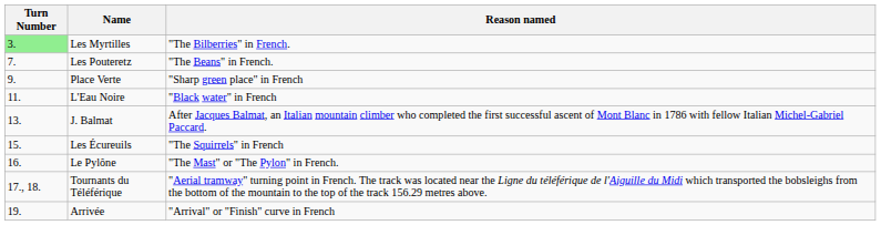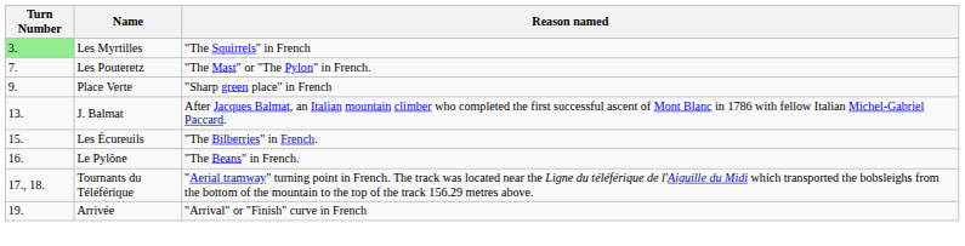 <table class="wikitable">
 <tr>
 <th>Turn Number</th>
 <th>Name</th>
 <th>Reason named</th>
 </tr>
 <tr>
 <td style="background: lightgreen;">3.</td>
 <td>Les Myrtilles</td>
-<td>"The <a href='#'>Bilberries</a>" in <a href='#'>French</a>.</td>
+<td>"The <a href='#'>Squirrels</a>" in French</td>
 </tr>
 <tr>
 <td>7.</td>
 <td>Les Pouteretz</td>
-<td>"The <a href='#'>Beans</a>" in French.</td>
+<td>"The <a href='#'>Mast</a>" or "The <a href='#'>Pylon</a>" in French.</td>
 </tr>
 <tr>
 <td>9.</td>
 <td>Place Verte</td>
 <td>"Sharp <a href='#'>green</a> place" in French</td>
-</tr>
-<tr>
-<td>11.</td>
-<td>L'Eau Noire</td>
-<td>"<a href='#'>Black</a> <a href='#'>water</a>" in French</td>
 </tr>
 <tr>
 <td>13.</td>
 <td>J. Balmat</td>
 <td>After <a href='#'>Jacques Balmat</a>, an <a href='#'>Italian</a> <a href='#'>mountain</a> <a href='#'>climber</a> who completed the first successful ascent of <a href='#'>Mont Blanc</a> in 1786 with fellow Italian <a href='#'>Michel-Gabriel Paccard</a>.</td>
 </tr>
 <tr>
 <td>15.</td>
 <td>Les Écureuils</td>
-<td>"The <a href='#'>Squirrels</a>" in French</td>
+<td>"The <a href='#'>Bilberries</a>" in <a href='#'>French</a>.</td>
 </tr>
 <tr>
 <td>16.</td>
 <td>Le Pylône</td>
-<td>"The <a href='#'>Mast</a>" or "The <a href='#'>Pylon</a>" in French.</td>
+<td>"The <a href='#'>Beans</a>" in French.</td>
 </tr>
 <tr>
 <td>17., 18.</td>
 <td>Tournants du Téléférique</td>
 <td>"<a href='#'>Aerial tramway</a>" turning point in French. The track was located near the <em>Ligne du téléférique de l'<a href='#'>Aiguille du Midi</a></em> which transported the bobsleighs from the bottom of the mountain to the top of the track 156.29 metres above.</td>
 </tr>
 <tr>
 <td>19.</td>
 <td>Arrivée</td>
 <td>"Arrival" or "Finish" curve in French</td>
 </tr>
 </table>
